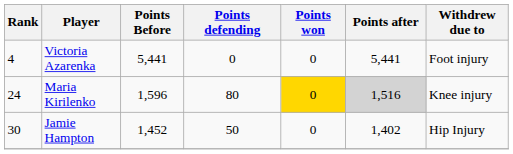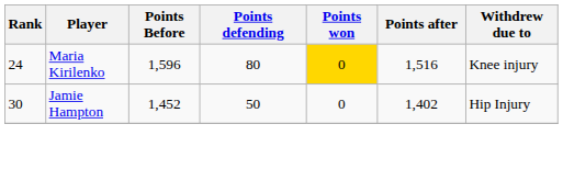 <table class="wikitable sortable">
 <tr>
 <th>Rank</th>
 <th>Player</th>
 <th>Points Before</th>
 <th style="width:110px;"><a href='#'>Points defending</a></th>
 <th style="width:70px;"><a href='#'>Points won</a></th>
 <th style="width:90px;">Points after</th>
 <th>Withdrew due to</th>
 </tr>
 <tr>
-<td>4</td>
-<td> <a href='#'>Victoria Azarenka</a></td>
-<td style="text-align: center">5,441</td>
-<td style="text-align: center">0</td>
-<td style="text-align: center">0</td>
-<td style="text-align: center">5,441</td>
-<td>Foot injury</td>
-</tr>
-<tr>
 <td>24</td>
 <td> <a href='#'>Maria Kirilenko</a></td>
 <td style="text-align: center">1,596</td>
 <td style="text-align: center">80</td>
 <td style="background: gold; text-align: center">0</td>
-<td style="background: lightgrey; text-align: center">1,516</td>
+<td style="text-align: center">1,516</td>
 <td>Knee injury</td>
 </tr>
 <tr>
 <td>30</td>
 <td> <a href='#'>Jamie Hampton</a></td>
 <td style="text-align: center">1,452</td>
 <td style="text-align: center">50</td>
 <td style="text-align: center">0</td>
 <td style="text-align: center">1,402</td>
 <td>Hip Injury</td>
 </tr>
 <tr>
 </tr>
 </table>
